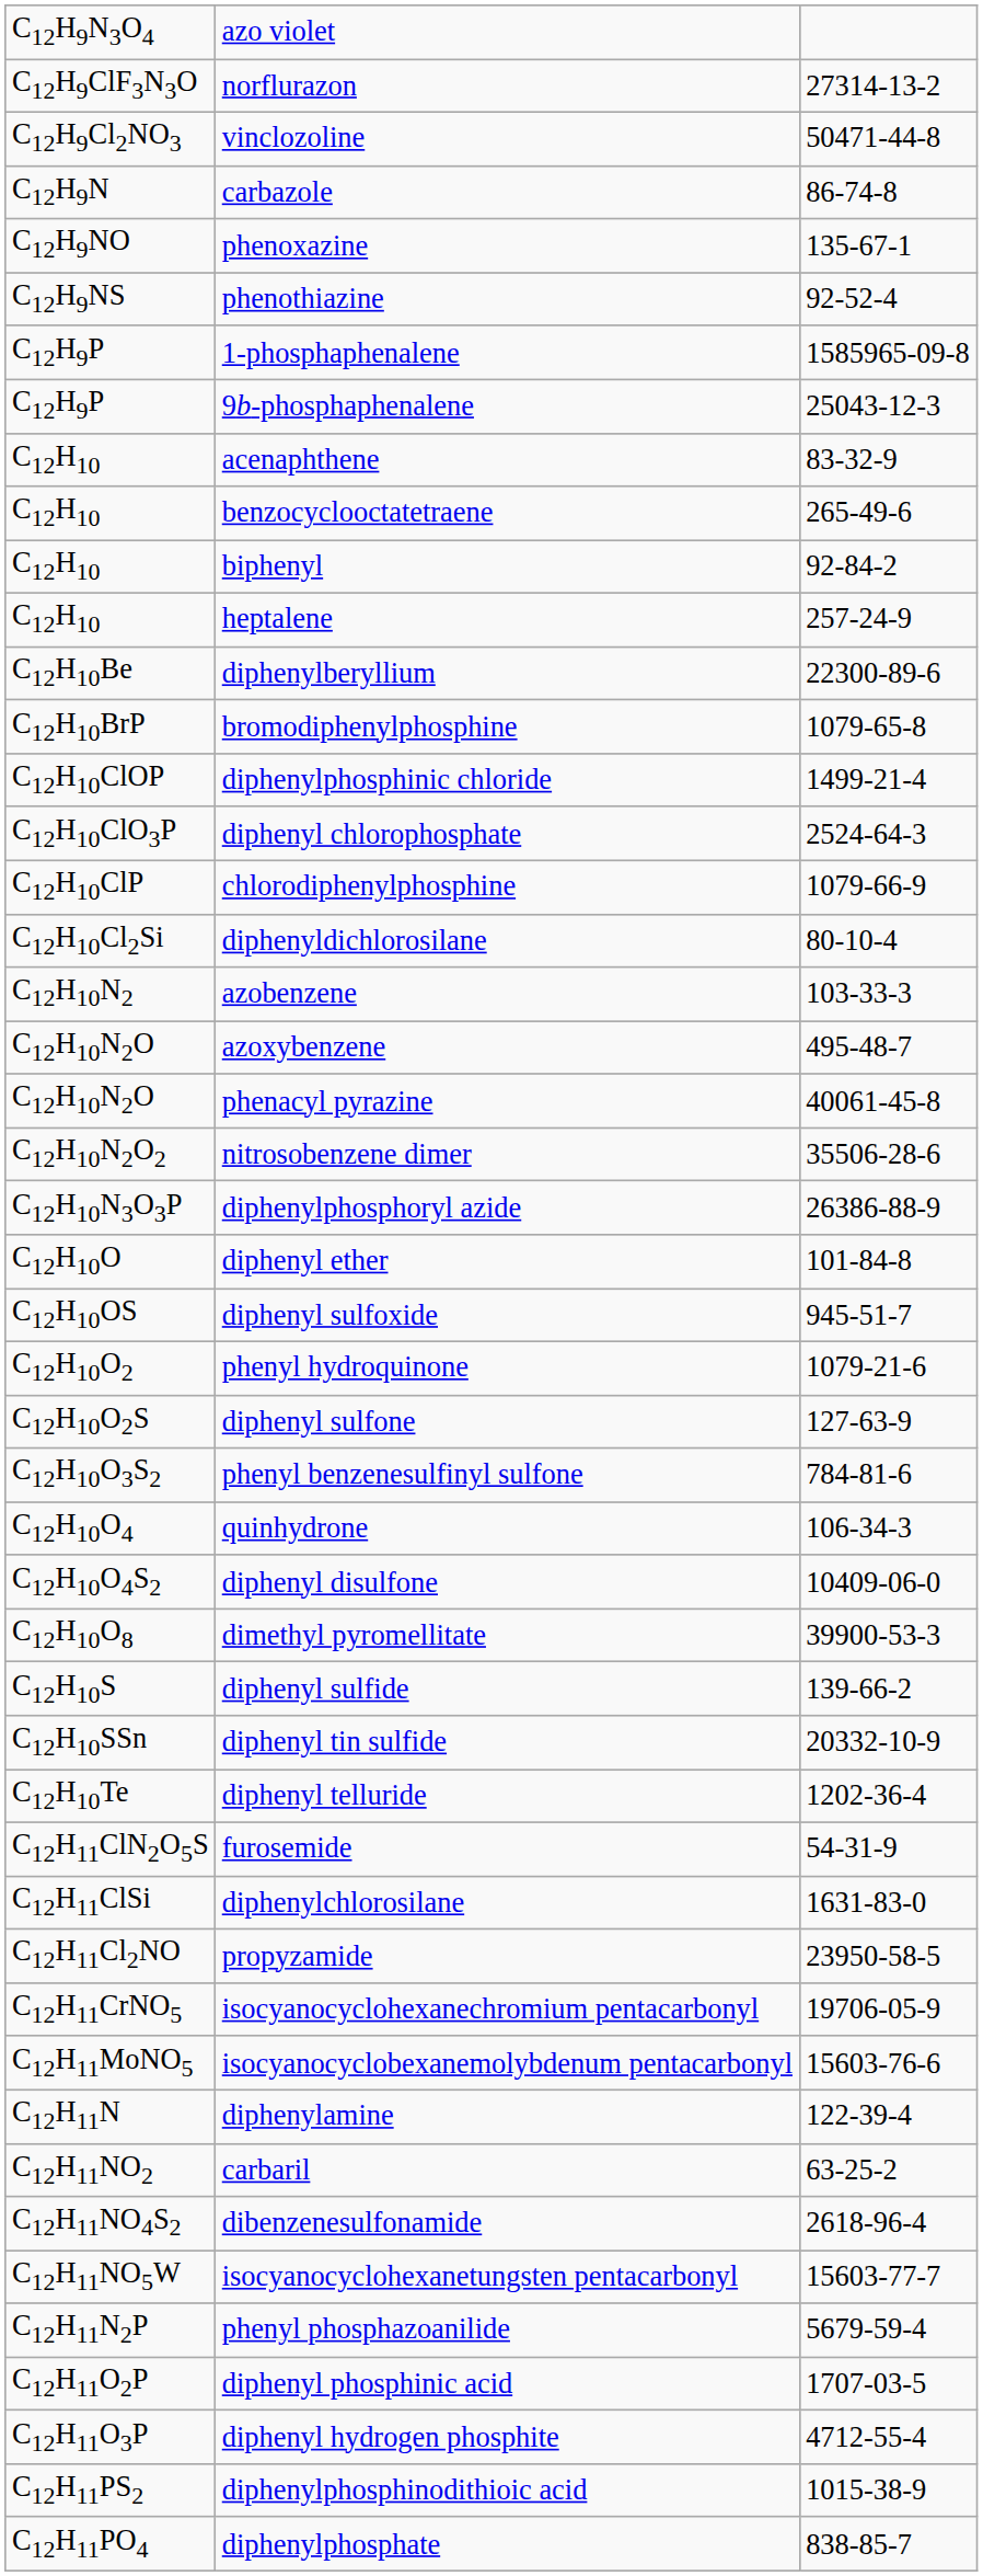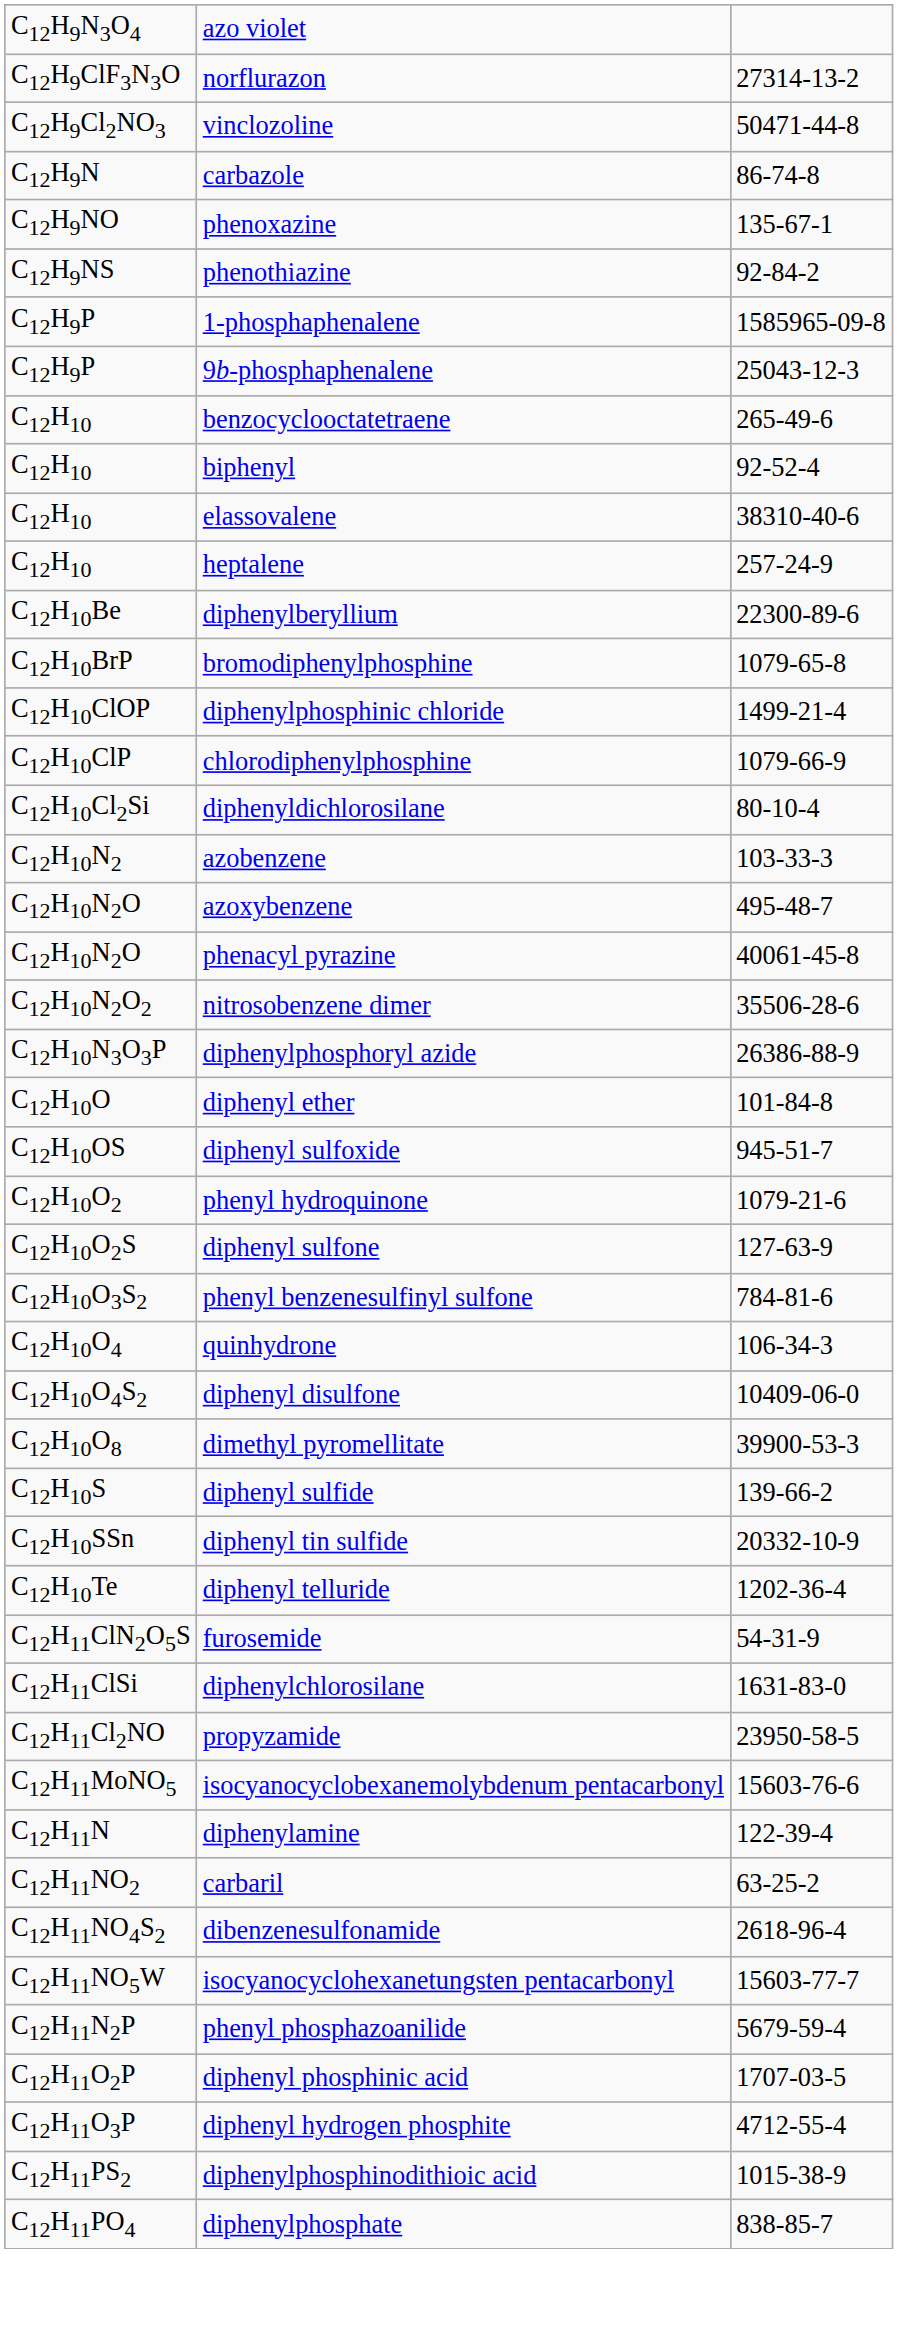 <table class="wikitable">
 <tr>
 <td>C<sub>12</sub>H<sub>9</sub>N<sub>3</sub>O<sub>4</sub></td>
 <td><a href='#'>azo violet</a></td>
 <td></td>
 </tr>
 <tr>
 <td>C<sub>12</sub>H<sub>9</sub>ClF<sub>3</sub>N<sub>3</sub>O</td>
 <td><a href='#'>norflurazon</a></td>
 <td>27314-13-2</td>
 </tr>
 <tr>
 <td>C<sub>12</sub>H<sub>9</sub>Cl<sub>2</sub>NO<sub>3</sub></td>
 <td><a href='#'>vinclozoline</a></td>
 <td>50471-44-8</td>
 </tr>
 <tr>
 <td>C<sub>12</sub>H<sub>9</sub>N</td>
 <td><a href='#'>carbazole</a></td>
 <td>86-74-8</td>
 </tr>
 <tr>
 <td>C<sub>12</sub>H<sub>9</sub>NO</td>
 <td><a href='#'>phenoxazine</a></td>
 <td>135-67-1</td>
 </tr>
 <tr>
 <td>C<sub>12</sub>H<sub>9</sub>NS</td>
 <td><a href='#'>phenothiazine</a></td>
-<td>92-52-4</td>
+<td>92-84-2</td>
 </tr>
 <tr>
 <td>C<sub>12</sub>H<sub>9</sub>P</td>
 <td><a href='#'>1-phosphaphenalene</a></td>
 <td>1585965-09-8</td>
 </tr>
 <tr>
 <td>C<sub>12</sub>H<sub>9</sub>P</td>
 <td><a href='#'>9<em>b</em>-phosphaphenalene</a></td>
 <td>25043-12-3</td>
 </tr>
 <tr>
 <td>C<sub>12</sub>H<sub>10</sub></td>
-<td><a href='#'>acenaphthene</a></td>
-<td>83-32-9</td>
-</tr>
-<tr>
-<td>C<sub>12</sub>H<sub>10</sub></td>
 <td><a href='#'>benzocyclooctatetraene</a></td>
 <td>265-49-6</td>
 </tr>
 <tr>
 <td>C<sub>12</sub>H<sub>10</sub></td>
 <td><a href='#'>biphenyl</a></td>
-<td>92-84-2</td>
+<td>92-52-4</td>
+</tr>
+<tr>
+<td>C<sub>12</sub>H<sub>10</sub></td>
+<td><a href='#'>elassovalene</a></td>
+<td>38310-40-6</td>
 </tr>
 <tr>
 <td>C<sub>12</sub>H<sub>10</sub></td>
 <td><a href='#'>heptalene</a></td>
 <td>257-24-9</td>
 </tr>
 <tr>
 <td>C<sub>12</sub>H<sub>10</sub>Be</td>
 <td><a href='#'>diphenylberyllium</a></td>
 <td>22300-89-6</td>
 </tr>
 <tr>
 <td>C<sub>12</sub>H<sub>10</sub>BrP</td>
 <td><a href='#'>bromodiphenylphosphine</a></td>
 <td>1079-65-8</td>
 </tr>
 <tr>
 <td>C<sub>12</sub>H<sub>10</sub>ClOP</td>
 <td><a href='#'>diphenylphosphinic chloride</a></td>
 <td>1499-21-4</td>
-</tr>
-<tr>
-<td>C<sub>12</sub>H<sub>10</sub>ClO<sub>3</sub>P</td>
-<td><a href='#'>diphenyl chlorophosphate</a></td>
-<td>2524-64-3</td>
 </tr>
 <tr>
 <td>C<sub>12</sub>H<sub>10</sub>ClP</td>
 <td><a href='#'>chlorodiphenylphosphine</a></td>
 <td>1079-66-9</td>
 </tr>
 <tr>
 <td>C<sub>12</sub>H<sub>10</sub>Cl<sub>2</sub>Si</td>
 <td><a href='#'>diphenyldichlorosilane</a></td>
 <td>80-10-4</td>
 </tr>
 <tr>
 <td>C<sub>12</sub>H<sub>10</sub>N<sub>2</sub></td>
 <td><a href='#'>azobenzene</a></td>
 <td>103-33-3</td>
 </tr>
 <tr>
 <td>C<sub>12</sub>H<sub>10</sub>N<sub>2</sub>O</td>
 <td><a href='#'>azoxybenzene</a></td>
 <td>495-48-7</td>
 </tr>
 <tr>
 <td>C<sub>12</sub>H<sub>10</sub>N<sub>2</sub>O</td>
 <td><a href='#'>phenacyl pyrazine</a></td>
 <td>40061-45-8</td>
 </tr>
 <tr>
 <td>C<sub>12</sub>H<sub>10</sub>N<sub>2</sub>O<sub>2</sub></td>
 <td><a href='#'>nitrosobenzene dimer</a></td>
 <td>35506-28-6</td>
 </tr>
 <tr>
 <td>C<sub>12</sub>H<sub>10</sub>N<sub>3</sub>O<sub>3</sub>P</td>
 <td><a href='#'>diphenylphosphoryl azide</a></td>
 <td>26386-88-9</td>
 </tr>
 <tr>
 <td>C<sub>12</sub>H<sub>10</sub>O</td>
 <td><a href='#'>diphenyl ether</a></td>
 <td>101-84-8</td>
 </tr>
 <tr>
 <td>C<sub>12</sub>H<sub>10</sub>OS</td>
 <td><a href='#'>diphenyl sulfoxide</a></td>
 <td>945-51-7</td>
 </tr>
 <tr>
 <td>C<sub>12</sub>H<sub>10</sub>O<sub>2</sub></td>
 <td><a href='#'>phenyl hydroquinone</a></td>
 <td>1079-21-6</td>
 </tr>
 <tr>
 <td>C<sub>12</sub>H<sub>10</sub>O<sub>2</sub>S</td>
 <td><a href='#'>diphenyl sulfone</a></td>
 <td>127-63-9</td>
 </tr>
 <tr>
 <td>C<sub>12</sub>H<sub>10</sub>O<sub>3</sub>S<sub>2</sub></td>
 <td><a href='#'>phenyl benzenesulfinyl sulfone</a></td>
 <td>784-81-6</td>
 </tr>
 <tr>
 <td>C<sub>12</sub>H<sub>10</sub>O<sub>4</sub></td>
 <td><a href='#'>quinhydrone</a></td>
 <td>106-34-3</td>
 </tr>
 <tr>
 <td>C<sub>12</sub>H<sub>10</sub>O<sub>4</sub>S<sub>2</sub></td>
 <td><a href='#'>diphenyl disulfone</a></td>
 <td>10409-06-0</td>
 </tr>
 <tr>
 <td>C<sub>12</sub>H<sub>10</sub>O<sub>8</sub></td>
 <td><a href='#'>dimethyl pyromellitate</a></td>
 <td>39900-53-3</td>
 </tr>
 <tr>
 <td>C<sub>12</sub>H<sub>10</sub>S</td>
 <td><a href='#'>diphenyl sulfide</a></td>
 <td>139-66-2</td>
 </tr>
 <tr>
 <td>C<sub>12</sub>H<sub>10</sub>SSn</td>
 <td><a href='#'>diphenyl tin sulfide</a></td>
 <td>20332-10-9</td>
 </tr>
 <tr>
 <td>C<sub>12</sub>H<sub>10</sub>Te</td>
 <td><a href='#'>diphenyl telluride</a></td>
 <td>1202-36-4</td>
 </tr>
 <tr>
 <td>C<sub>12</sub>H<sub>11</sub>ClN<sub>2</sub>O<sub>5</sub>S</td>
 <td><a href='#'>furosemide</a></td>
 <td>54-31-9</td>
 </tr>
 <tr>
 <td>C<sub>12</sub>H<sub>11</sub>ClSi</td>
 <td><a href='#'>diphenylchlorosilane</a></td>
 <td>1631-83-0</td>
 </tr>
 <tr>
 <td>C<sub>12</sub>H<sub>11</sub>Cl<sub>2</sub>NO</td>
 <td><a href='#'>propyzamide</a></td>
 <td>23950-58-5</td>
 </tr>
 <tr>
-<td>C<sub>12</sub>H<sub>11</sub>CrNO<sub>5</sub></td>
-<td><a href='#'>isocyanocyclohexanechromium pentacarbonyl</a></td>
-<td>19706-05-9</td>
-</tr>
-<tr>
 <td>C<sub>12</sub>H<sub>11</sub>MoNO<sub>5</sub></td>
 <td><a href='#'>isocyanocyclobexanemolybdenum pentacarbonyl</a></td>
 <td>15603-76-6</td>
 </tr>
 <tr>
 <td>C<sub>12</sub>H<sub>11</sub>N</td>
 <td><a href='#'>diphenylamine</a></td>
 <td>122-39-4</td>
 </tr>
 <tr>
 <td>C<sub>12</sub>H<sub>11</sub>NO<sub>2</sub></td>
 <td><a href='#'>carbaril</a></td>
 <td>63-25-2</td>
 </tr>
 <tr>
 <td>C<sub>12</sub>H<sub>11</sub>NO<sub>4</sub>S<sub>2</sub></td>
 <td><a href='#'>dibenzenesulfonamide</a></td>
 <td>2618-96-4</td>
 </tr>
 <tr>
 <td>C<sub>12</sub>H<sub>11</sub>NO<sub>5</sub>W</td>
 <td><a href='#'>isocyanocyclohexanetungsten pentacarbonyl</a></td>
 <td>15603-77-7</td>
 </tr>
 <tr>
 <td>C<sub>12</sub>H<sub>11</sub>N<sub>2</sub>P</td>
 <td><a href='#'>phenyl phosphazoanilide</a></td>
 <td>5679-59-4</td>
 </tr>
 <tr>
 <td>C<sub>12</sub>H<sub>11</sub>O<sub>2</sub>P</td>
 <td><a href='#'>diphenyl phosphinic acid</a></td>
 <td>1707-03-5</td>
 </tr>
 <tr>
 <td>C<sub>12</sub>H<sub>11</sub>O<sub>3</sub>P</td>
 <td><a href='#'>diphenyl hydrogen phosphite</a></td>
 <td>4712-55-4</td>
 </tr>
 <tr>
 <td>C<sub>12</sub>H<sub>11</sub>PS<sub>2</sub></td>
 <td><a href='#'>diphenylphosphinodithioic acid</a></td>
 <td>1015-38-9</td>
 </tr>
 <tr>
 <td>C<sub>12</sub>H<sub>11</sub>PO<sub>4</sub></td>
 <td><a href='#'>diphenylphosphate</a></td>
 <td>838-85-7</td>
 </tr>
 </table>
